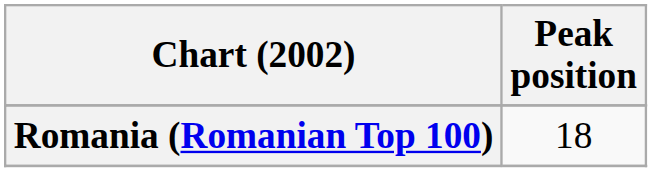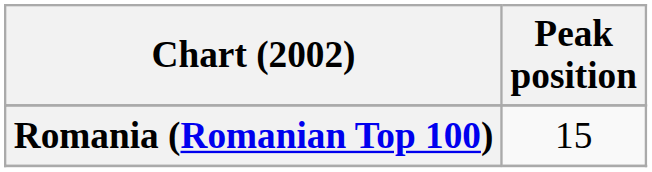 <table class="wikitable sortable plainrowheaders" style="text-align:center">
 <tr>
 <th>Chart (2002)</th>
 <th>Peak<br>position</th>
 </tr>
 <tr>
 </tr>
 <tr>
 </tr>
 <tr>
 </tr>
 <tr>
 <th scope="row">Romania (<a href='#'>Romanian Top 100</a>)</th>
-<td>18</td>
+<td>15</td>
 </tr>
 <tr>
 </tr>
 <tr>
 </tr>
 </table>
